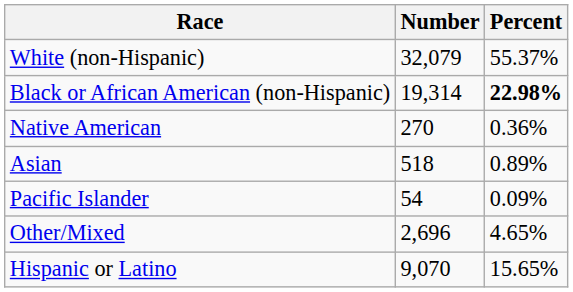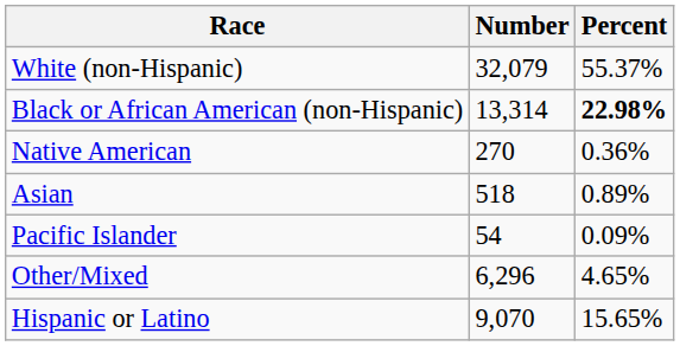 <table class="wikitable">
 <tr>
 <th>Race</th>
 <th>Number</th>
 <th>Percent</th>
 </tr>
 <tr>
 <td><a href='#'>White</a> (non-Hispanic)</td>
 <td>32,079</td>
 <td>55.37%</td>
 </tr>
 <tr>
 <td><a href='#'>Black or African American</a> (non-Hispanic)</td>
-<td>19,314</td>
+<td>13,314</td>
 <td><strong>22.98%</strong></td>
 </tr>
 <tr>
 <td><a href='#'>Native American</a></td>
 <td>270</td>
 <td>0.36%</td>
 </tr>
 <tr>
 <td><a href='#'>Asian</a></td>
 <td>518</td>
 <td>0.89%</td>
 </tr>
 <tr>
 <td><a href='#'>Pacific Islander</a></td>
 <td>54</td>
 <td>0.09%</td>
 </tr>
 <tr>
 <td><a href='#'>Other/Mixed</a></td>
-<td>2,696</td>
+<td>6,296</td>
 <td>4.65%</td>
 </tr>
 <tr>
 <td><a href='#'>Hispanic</a> or <a href='#'>Latino</a></td>
 <td>9,070</td>
 <td>15.65%</td>
 </tr>
 </table>
